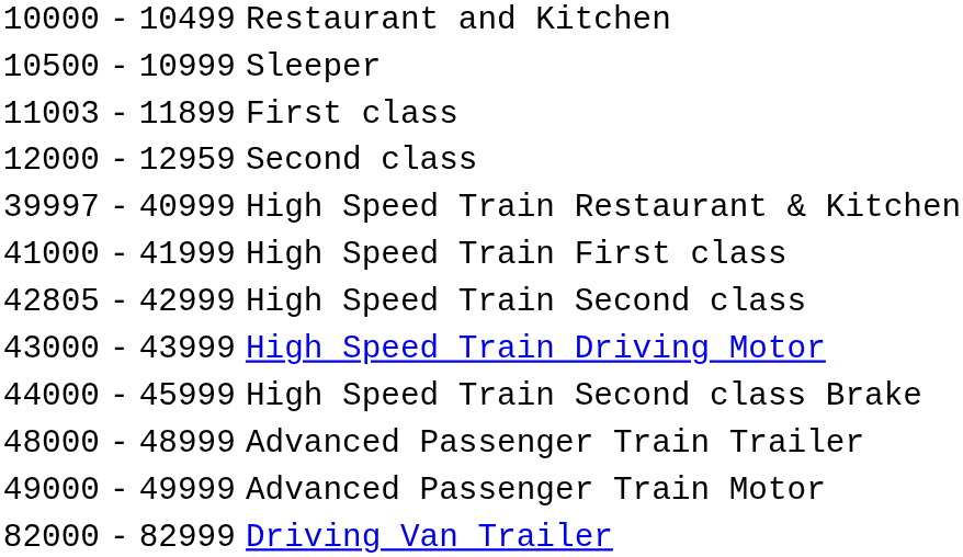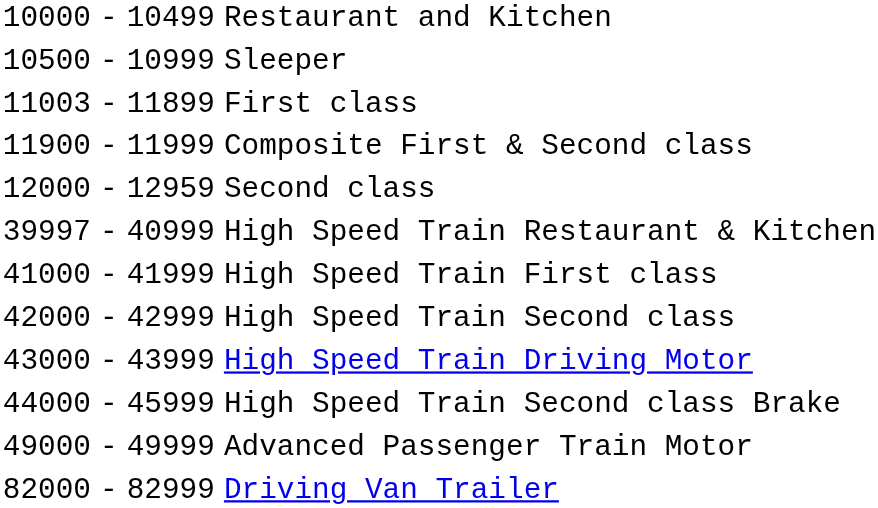 <table>
 <tr>
 <td>10000</td>
 <td>-</td>
 <td>10499</td>
 <td>Restaurant and Kitchen</td>
 </tr>
 <tr>
 <td>10500</td>
 <td>-</td>
 <td>10999</td>
 <td>Sleeper</td>
 </tr>
 <tr>
 <td>11003</td>
 <td>-</td>
 <td>11899</td>
 <td>First class</td>
 </tr>
 <tr>
+<td>11900</td>
+<td>-</td>
+<td>11999</td>
+<td>Composite First & Second class</td>
+</tr>
+<tr>
 <td>12000</td>
 <td>-</td>
 <td>12959</td>
 <td>Second class</td>
 </tr>
 <tr>
 <td>39997</td>
 <td>-</td>
 <td>40999</td>
 <td>High Speed Train Restaurant & Kitchen</td>
 </tr>
 <tr>
 <td>41000</td>
 <td>-</td>
 <td>41999</td>
 <td>High Speed Train First class</td>
 </tr>
 <tr>
-<td>42805</td>
+<td>42000</td>
 <td>-</td>
 <td>42999</td>
 <td>High Speed Train Second class</td>
 </tr>
 <tr>
 <td>43000</td>
 <td>-</td>
 <td>43999</td>
 <td><a href='#'>High Speed Train Driving Motor</a></td>
 </tr>
 <tr>
 <td>44000</td>
 <td>-</td>
 <td>45999</td>
 <td>High Speed Train Second class Brake</td>
 </tr>
 <tr>
-<td>48000</td>
-<td>-</td>
-<td>48999</td>
-<td>Advanced Passenger Train Trailer</td>
-</tr>
-<tr>
 <td>49000</td>
 <td>-</td>
 <td>49999</td>
 <td>Advanced Passenger Train Motor</td>
 </tr>
 <tr>
 <td>82000</td>
 <td>-</td>
 <td>82999</td>
 <td><a href='#'>Driving Van Trailer</a></td>
 </tr>
 </table>
